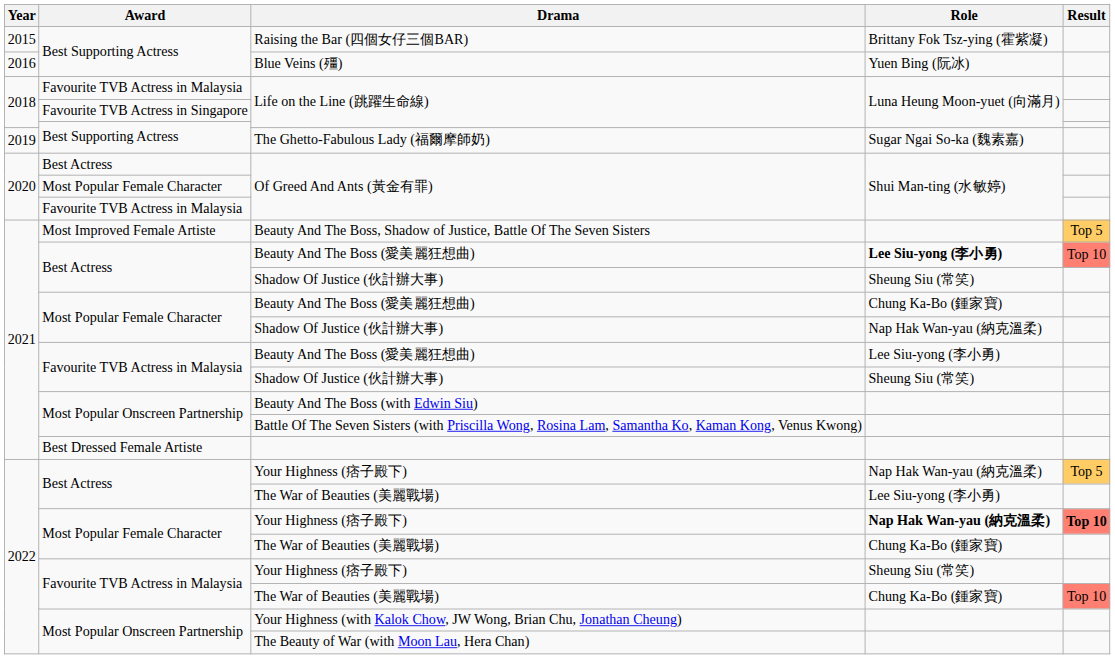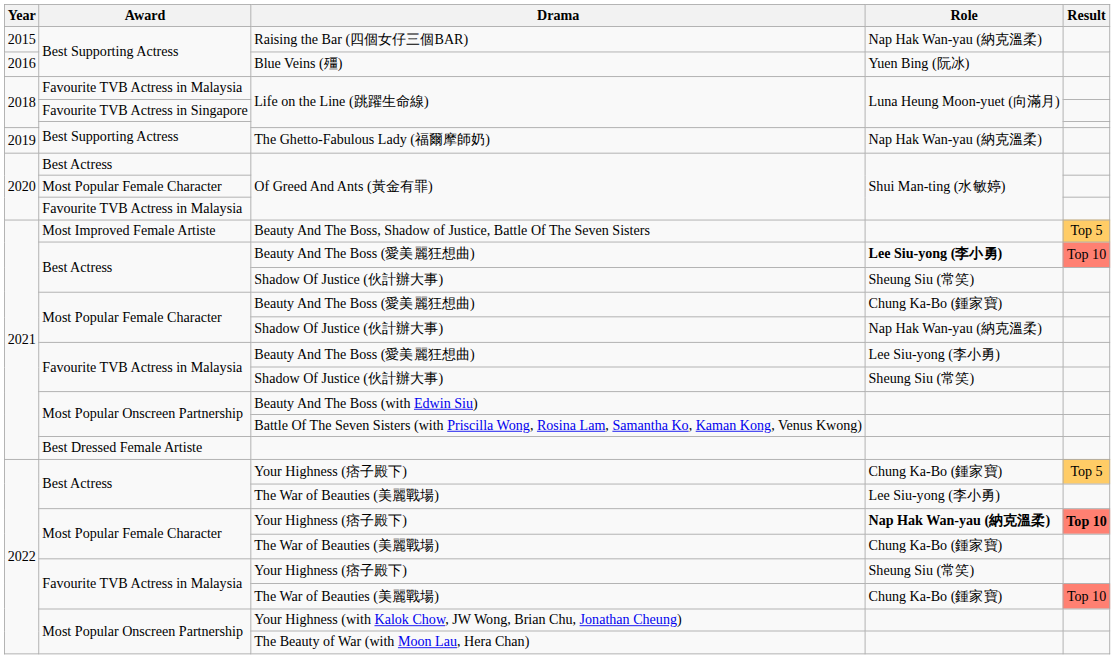 <table class="wikitable">
 <tr>
 <th>Year</th>
 <th>Award</th>
 <th>Drama</th>
 <th>Role</th>
 <th>Result</th>
 </tr>
 <tr>
 <td>2015</td>
 <td rowspan="2">Best Supporting Actress</td>
 <td>Raising the Bar (四個女仔三個BAR)</td>
-<td>Brittany Fok Tsz-ying (霍紫凝)</td>
+<td>Nap Hak Wan-yau (納克溫柔)</td>
 <td></td>
 </tr>
 <tr>
 <td>2016</td>
 <td>Blue Veins (殭)</td>
 <td>Yuen Bing (阮冰)</td>
 <td></td>
 </tr>
 <tr>
 <td rowspan="3">2018</td>
 <td>Favourite TVB Actress in Malaysia</td>
 <td rowspan="3">Life on the Line (跳躍生命線)</td>
 <td rowspan="3">Luna Heung Moon-yuet (向滿月)</td>
 <td></td>
 </tr>
 <tr>
 <td>Favourite TVB Actress in Singapore</td>
 <td></td>
 </tr>
 <tr>
 <td rowspan="2">Best Supporting Actress</td>
 <td></td>
 </tr>
 <tr>
 <td>2019</td>
 <td>The Ghetto-Fabulous Lady (福爾摩師奶)</td>
-<td>Sugar Ngai So-ka (魏素嘉)</td>
+<td>Nap Hak Wan-yau (納克溫柔)</td>
 <td></td>
 </tr>
 <tr>
 <td rowspan="3">2020</td>
 <td>Best Actress</td>
 <td rowspan="3">Of Greed And Ants (黃金有罪)</td>
 <td rowspan="3">Shui Man-ting (水敏婷)</td>
 <td></td>
 </tr>
 <tr>
 <td>Most Popular Female Character</td>
 <td></td>
 </tr>
 <tr>
 <td>Favourite TVB Actress in Malaysia</td>
 <td></td>
 </tr>
 <tr>
 <td rowspan="10">2021</td>
 <td>Most Improved Female Artiste</td>
 <td>Beauty And The Boss, Shadow of Justice, Battle Of The Seven Sisters</td>
 <td></td>
 <td style="background-color:#ffcc66; text-align:center;">Top 5</td>
 </tr>
 <tr>
 <td rowspan="2">Best Actress</td>
 <td>Beauty And The Boss (愛美麗狂想曲)</td>
 <td><strong>Lee Siu-yong (李小勇)</strong></td>
 <td style="background-color:#ff8072; text-align:center;">Top 10</td>
 </tr>
 <tr>
 <td>Shadow Of Justice (伙計辦大事)</td>
 <td>Sheung Siu (常笑)</td>
 <td></td>
 </tr>
 <tr>
 <td rowspan="2">Most Popular Female Character</td>
 <td>Beauty And The Boss (愛美麗狂想曲)</td>
 <td>Chung Ka-Bo (鍾家寶)</td>
 <td></td>
 </tr>
 <tr>
 <td>Shadow Of Justice (伙計辦大事)</td>
 <td>Nap Hak Wan-yau (納克溫柔)</td>
 <td></td>
 </tr>
 <tr>
 <td rowspan="2">Favourite TVB Actress in Malaysia</td>
 <td>Beauty And The Boss (愛美麗狂想曲)</td>
 <td>Lee Siu-yong (李小勇)</td>
 <td></td>
 </tr>
 <tr>
 <td>Shadow Of Justice (伙計辦大事)</td>
 <td>Sheung Siu (常笑)</td>
 <td></td>
 </tr>
 <tr>
 <td rowspan="2">Most Popular Onscreen Partnership</td>
 <td>Beauty And The Boss (with <a href='#'>Edwin Siu</a>)</td>
 <td></td>
 <td></td>
 </tr>
 <tr>
 <td>Battle Of The Seven Sisters (with <a href='#'>Priscilla Wong</a>, <a href='#'>Rosina Lam</a>, <a href='#'>Samantha Ko</a>, <a href='#'>Kaman Kong</a>, Venus Kwong)</td>
 <td></td>
 <td></td>
 </tr>
 <tr>
 <td>Best Dressed Female Artiste</td>
 <td></td>
 <td></td>
 <td></td>
 </tr>
 <tr>
 <td rowspan="8">2022</td>
 <td rowspan="2">Best Actress</td>
 <td>Your Highness (痞子殿下)</td>
-<td>Nap Hak Wan-yau (納克溫柔)</td>
+<td>Chung Ka-Bo (鍾家寶)</td>
 <td style="background-color:#ffcc66; text-align:center;">Top 5</td>
 </tr>
 <tr>
 <td>The War of Beauties (美麗戰場)</td>
 <td>Lee Siu-yong (李小勇)</td>
 <td></td>
 </tr>
 <tr>
 <td rowspan="2">Most Popular Female Character</td>
 <td>Your Highness (痞子殿下)</td>
 <td><strong>Nap Hak Wan-yau (納克溫柔)</strong></td>
 <td style="background-color:#ff8072; text-align:center;"><strong>Top 10</strong></td>
 </tr>
 <tr>
 <td>The War of Beauties (美麗戰場)</td>
 <td>Chung Ka-Bo (鍾家寶)</td>
 <td></td>
 </tr>
 <tr>
 <td rowspan="2">Favourite TVB Actress in Malaysia</td>
 <td>Your Highness (痞子殿下)</td>
 <td>Sheung Siu (常笑)</td>
 <td></td>
 </tr>
 <tr>
 <td>The War of Beauties (美麗戰場)</td>
 <td>Chung Ka-Bo (鍾家寶)</td>
 <td style="background-color:#ff8072; text-align:center;">Top 10</td>
 </tr>
 <tr>
 <td rowspan="2">Most Popular Onscreen Partnership</td>
 <td>Your Highness (with <a href='#'>Kalok Chow</a>, JW Wong, Brian Chu, <a href='#'>Jonathan Cheung</a>)</td>
 <td></td>
 <td></td>
 </tr>
 <tr>
 <td>The Beauty of War (with <a href='#'>Moon Lau</a>, Hera Chan)</td>
 <td></td>
 <td></td>
 </tr>
 </table>
